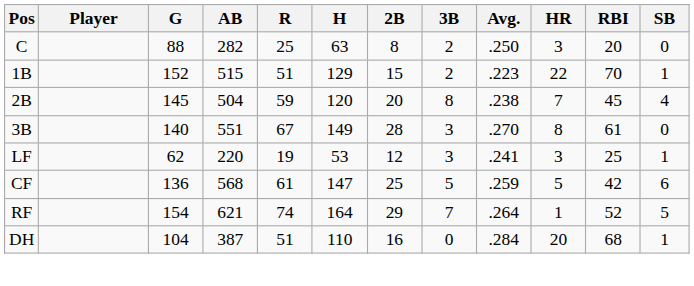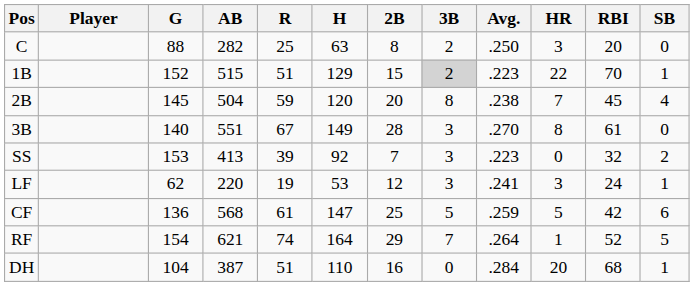 <table class="wikitable sortable">
 <tr>
 <th bgcolor="#DDDDFF" width="5%">Pos</th>
 <th bgcolor="#DDDDFF" width="16%">Player</th>
 <th bgcolor="#DDDDFF" width="8%">G</th>
 <th bgcolor="#DDDDFF" width="8%">AB</th>
 <th bgcolor="#DDDDFF" width="8%">R</th>
 <th bgcolor="#DDDDFF" width="8%">H</th>
 <th bgcolor="#DDDDFF" width="8%">2B</th>
 <th bgcolor="#DDDDFF" width="8%">3B</th>
 <th bgcolor="#DDDDFF" width="8%">Avg.</th>
 <th bgcolor="#DDDDFF" width="8%">HR</th>
 <th bgcolor="#DDDDFF" width="8%">RBI</th>
 <th bgcolor="#DDDDFF" width="8%">SB</th>
 </tr>
 <tr align="center">
 <td>C</td>
 <td></td>
 <td>88</td>
 <td>282</td>
 <td>25</td>
 <td>63</td>
 <td>8</td>
 <td>2</td>
 <td>.250</td>
 <td>3</td>
 <td>20</td>
 <td>0</td>
 </tr>
 <tr align="center">
 <td>1B</td>
 <td></td>
 <td>152</td>
 <td>515</td>
 <td>51</td>
 <td>129</td>
 <td>15</td>
-<td>2</td>
+<td style="background: lightgrey;">2</td>
 <td>.223</td>
 <td>22</td>
 <td>70</td>
 <td>1</td>
 </tr>
 <tr align="center">
 <td>2B</td>
 <td></td>
 <td>145</td>
 <td>504</td>
 <td>59</td>
 <td>120</td>
 <td>20</td>
 <td>8</td>
 <td>.238</td>
 <td>7</td>
 <td>45</td>
 <td>4</td>
 </tr>
 <tr align="center">
 <td>3B</td>
 <td></td>
 <td>140</td>
 <td>551</td>
 <td>67</td>
 <td>149</td>
 <td>28</td>
 <td>3</td>
 <td>.270</td>
 <td>8</td>
 <td>61</td>
 <td>0</td>
 </tr>
 <tr align="center">
+<td>SS</td>
+<td></td>
+<td>153</td>
+<td>413</td>
+<td>39</td>
+<td>92</td>
+<td>7</td>
+<td>3</td>
+<td>.223</td>
+<td>0</td>
+<td>32</td>
+<td>2</td>
+</tr>
+<tr align="center">
 <td>LF</td>
 <td></td>
 <td>62</td>
 <td>220</td>
 <td>19</td>
 <td>53</td>
 <td>12</td>
 <td>3</td>
 <td>.241</td>
 <td>3</td>
-<td>25</td>
+<td>24</td>
 <td>1</td>
 </tr>
 <tr align="center">
 <td>CF</td>
 <td></td>
 <td>136</td>
 <td>568</td>
 <td>61</td>
 <td>147</td>
 <td>25</td>
 <td>5</td>
 <td>.259</td>
 <td>5</td>
 <td>42</td>
 <td>6</td>
 </tr>
 <tr align="center">
 <td>RF</td>
 <td></td>
 <td>154</td>
 <td>621</td>
 <td>74</td>
 <td>164</td>
 <td>29</td>
 <td>7</td>
 <td>.264</td>
 <td>1</td>
 <td>52</td>
 <td>5</td>
 </tr>
 <tr align="center">
 <td>DH</td>
 <td></td>
 <td>104</td>
 <td>387</td>
 <td>51</td>
 <td>110</td>
 <td>16</td>
 <td>0</td>
 <td>.284</td>
 <td>20</td>
 <td>68</td>
 <td>1</td>
 </tr>
 </table>
